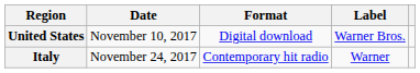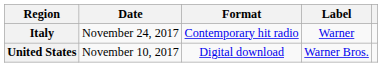 <table class="wikitable plainrowheaders" style="text-align:center;">
 <tr>
 <th>Region</th>
 <th>Date</th>
 <th>Format</th>
 <th>Label</th>
 <th></th>
 </tr>
 <tr>
+<th scope="row">Italy</th>
+<td>November 24, 2017</td>
+<td><a href='#'>Contemporary hit radio</a></td>
+<td><a href='#'>Warner</a></td>
+<td></td>
+</tr>
+<tr>
 <th scope="row">United States</th>
 <td>November 10, 2017</td>
 <td><a href='#'>Digital download</a></td>
 <td><a href='#'>Warner Bros.</a></td>
 <td></td>
 </tr>
-<tr>
-<th scope="row">Italy</th>
-<td>November 24, 2017</td>
-<td><a href='#'>Contemporary hit radio</a></td>
-<td><a href='#'>Warner</a></td>
-<td></td>
-</tr>
 </table>
